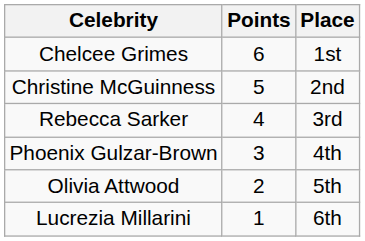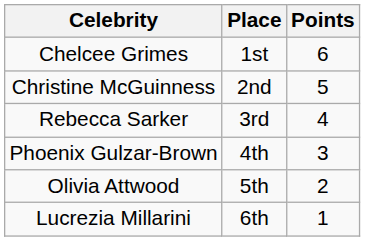 <table class="wikitable plainrowheaders" style="text-align:center;">
 <tr>
 <th>Celebrity</th>
+<th>Place</th>
 <th>Points</th>
-<th>Place</th>
 </tr>
 <tr>
 <td>Chelcee Grimes</td>
+<td>1st</td>
 <td>6</td>
-<td>1st</td>
 </tr>
 <tr>
 <td>Christine McGuinness</td>
+<td>2nd</td>
 <td>5</td>
-<td>2nd</td>
 </tr>
 <tr>
 <td>Rebecca Sarker</td>
+<td>3rd</td>
 <td>4</td>
-<td>3rd</td>
 </tr>
 <tr>
 <td>Phoenix Gulzar-Brown</td>
+<td>4th</td>
 <td>3</td>
-<td>4th</td>
 </tr>
 <tr>
 <td>Olivia Attwood</td>
+<td>5th</td>
 <td>2</td>
-<td>5th</td>
 </tr>
 <tr>
 <td>Lucrezia Millarini</td>
+<td>6th</td>
 <td>1</td>
-<td>6th</td>
 </tr>
 </table>
